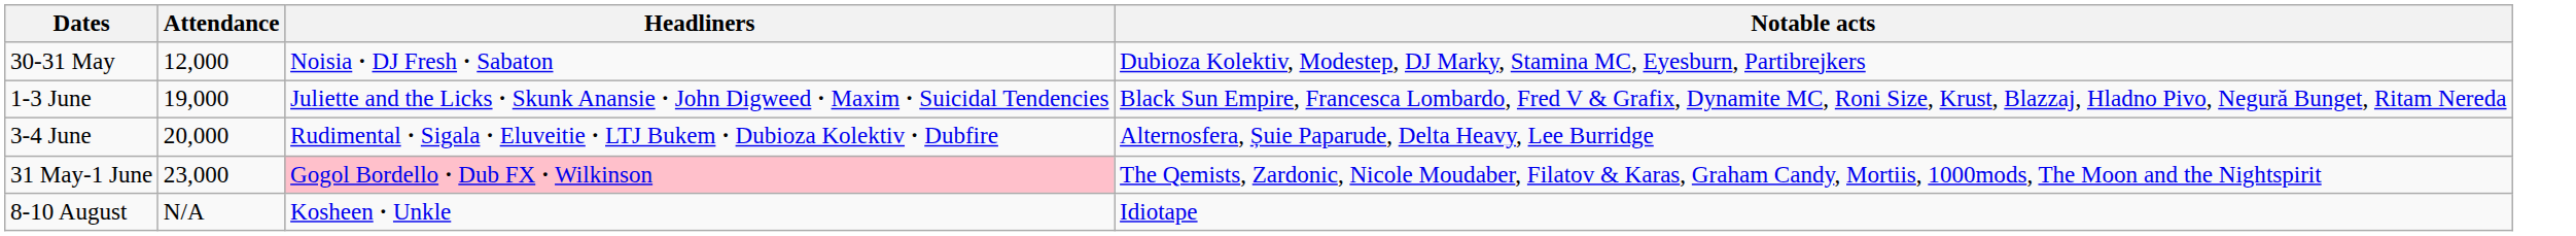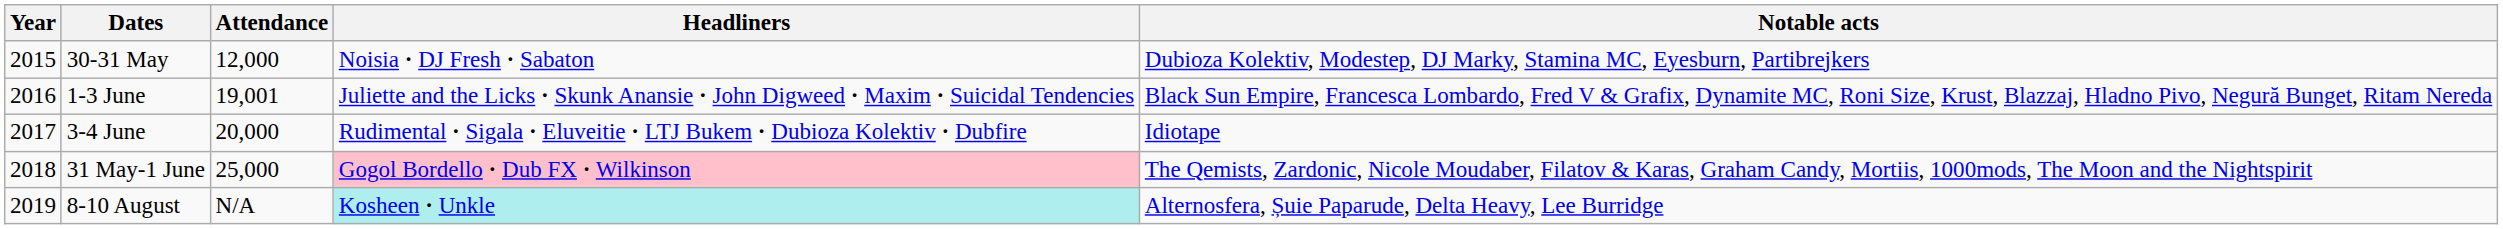 <table class="wikitable sortable">
 <tr>
+<th>Year</th>
 <th>Dates</th>
 <th>Attendance</th>
 <th>Headliners</th>
 <th>Notable acts</th>
 </tr>
 <tr>
+<td>2015</td>
 <td>30-31 May</td>
 <td>12,000</td>
 <td><a href='#'>Noisia</a> <strong>·</strong> <a href='#'>DJ Fresh</a> <strong>·</strong> <a href='#'>Sabaton</a></td>
 <td><a href='#'>Dubioza Kolektiv</a>, <a href='#'>Modestep</a>, <a href='#'>DJ Marky</a>, <a href='#'>Stamina MC</a>, <a href='#'>Eyesburn</a>, <a href='#'>Partibrejkers</a></td>
 </tr>
 <tr>
+<td>2016</td>
 <td>1-3 June</td>
-<td>19,000</td>
+<td>19,001</td>
 <td><a href='#'>Juliette and the Licks</a> <strong>·</strong> <a href='#'>Skunk Anansie</a> <strong>·</strong> <a href='#'>John Digweed</a> <strong>·</strong> <a href='#'>Maxim</a> <strong>·</strong> <a href='#'>Suicidal Tendencies</a></td>
 <td><a href='#'>Black Sun Empire</a>, <a href='#'>Francesca Lombardo</a>, <a href='#'>Fred V & Grafix</a>, <a href='#'>Dynamite MC</a>, <a href='#'>Roni Size</a>, <a href='#'>Krust</a>, <a href='#'>Blazzaj</a>, <a href='#'>Hladno Pivo</a>, <a href='#'>Negură Bunget</a>, <a href='#'>Ritam Nereda</a></td>
 </tr>
 <tr>
+<td>2017</td>
 <td>3-4 June</td>
 <td>20,000</td>
 <td><a href='#'>Rudimental</a> <strong>·</strong> <a href='#'>Sigala</a> <strong>·</strong> <a href='#'>Eluveitie</a> <strong>·</strong> <a href='#'>LTJ Bukem</a> <strong>·</strong> <a href='#'>Dubioza Kolektiv</a> <strong>·</strong> <a href='#'>Dubfire</a></td>
-<td><a href='#'>Alternosfera</a>, <a href='#'>Șuie Paparude</a>, <a href='#'>Delta Heavy</a>, <a href='#'>Lee Burridge</a></td>
+<td><a href='#'>Idiotape</a></td>
 </tr>
 <tr>
+<td>2018</td>
 <td>31 May-1 June</td>
-<td>23,000</td>
+<td>25,000</td>
 <td style="background: pink;"><a href='#'>Gogol Bordello</a> <strong>·</strong> <a href='#'>Dub FX</a> <strong>·</strong> <a href='#'>Wilkinson</a></td>
 <td><a href='#'>The Qemists</a>, <a href='#'>Zardonic</a>, <a href='#'>Nicole Moudaber</a>, <a href='#'>Filatov & Karas</a>, <a href='#'>Graham Candy</a>, <a href='#'>Mortiis</a>, <a href='#'>1000mods</a>, <a href='#'>The Moon and the Nightspirit</a></td>
 </tr>
 <tr>
+<td>2019</td>
 <td>8-10 August</td>
 <td>N/A</td>
-<td><a href='#'>Kosheen</a> <strong>·</strong> <a href='#'>Unkle</a></td>
-<td><a href='#'>Idiotape</a></td>
+<td style="background: paleturquoise;"><a href='#'>Kosheen</a> <strong>·</strong> <a href='#'>Unkle</a></td>
+<td><a href='#'>Alternosfera</a>, <a href='#'>Șuie Paparude</a>, <a href='#'>Delta Heavy</a>, <a href='#'>Lee Burridge</a></td>
 </tr>
 </table>
